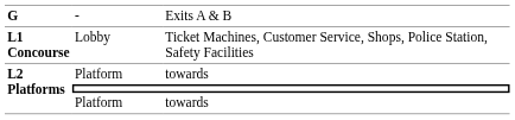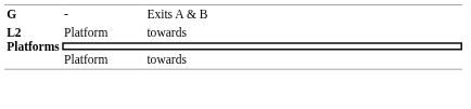 <table border=0 cellspacing=0 cellpadding=3>
 <tr>
 <td style="border-top:solid 1px gray;" width=50 valign=top><strong>G</strong></td>
 <td style="border-top:solid 1px gray;" width=100 valign=top>-</td>
 <td style="border-top:solid 1px gray;" width=400 valign=top>Exits A & B</td>
-</tr>
-<tr>
-<td style="border-bottom:solid 1px gray; border-top:solid 1px gray;" valign=top><strong>L1<br>Concourse</strong></td>
-<td style="border-bottom:solid 1px gray; border-top:solid 1px gray;" valign=top>Lobby</td>
-<td style="border-bottom:solid 1px gray; border-top:solid 1px gray;" valign=top>Ticket Machines, Customer Service, Shops, Police Station, Safety Facilities</td>
 </tr>
 <tr>
 <td style="border-bottom:solid 1px gray;" rowspan=3 valign=top><strong>L2<br>Platforms</strong></td>
 <td>Platform </td>
 <td>  towards  </td>
 </tr>
 <tr>
 <td style="border-right:solid 2px black;border-left:solid 2px black;border-top:solid 2px black;border-bottom:solid 2px black;text-align:center;" colspan=2></td>
 </tr>
 <tr>
 <td style="border-bottom:solid 1px gray;">Platform </td>
 <td style="border-bottom:solid 1px gray;"> towards   </td>
 </tr>
 </table>
